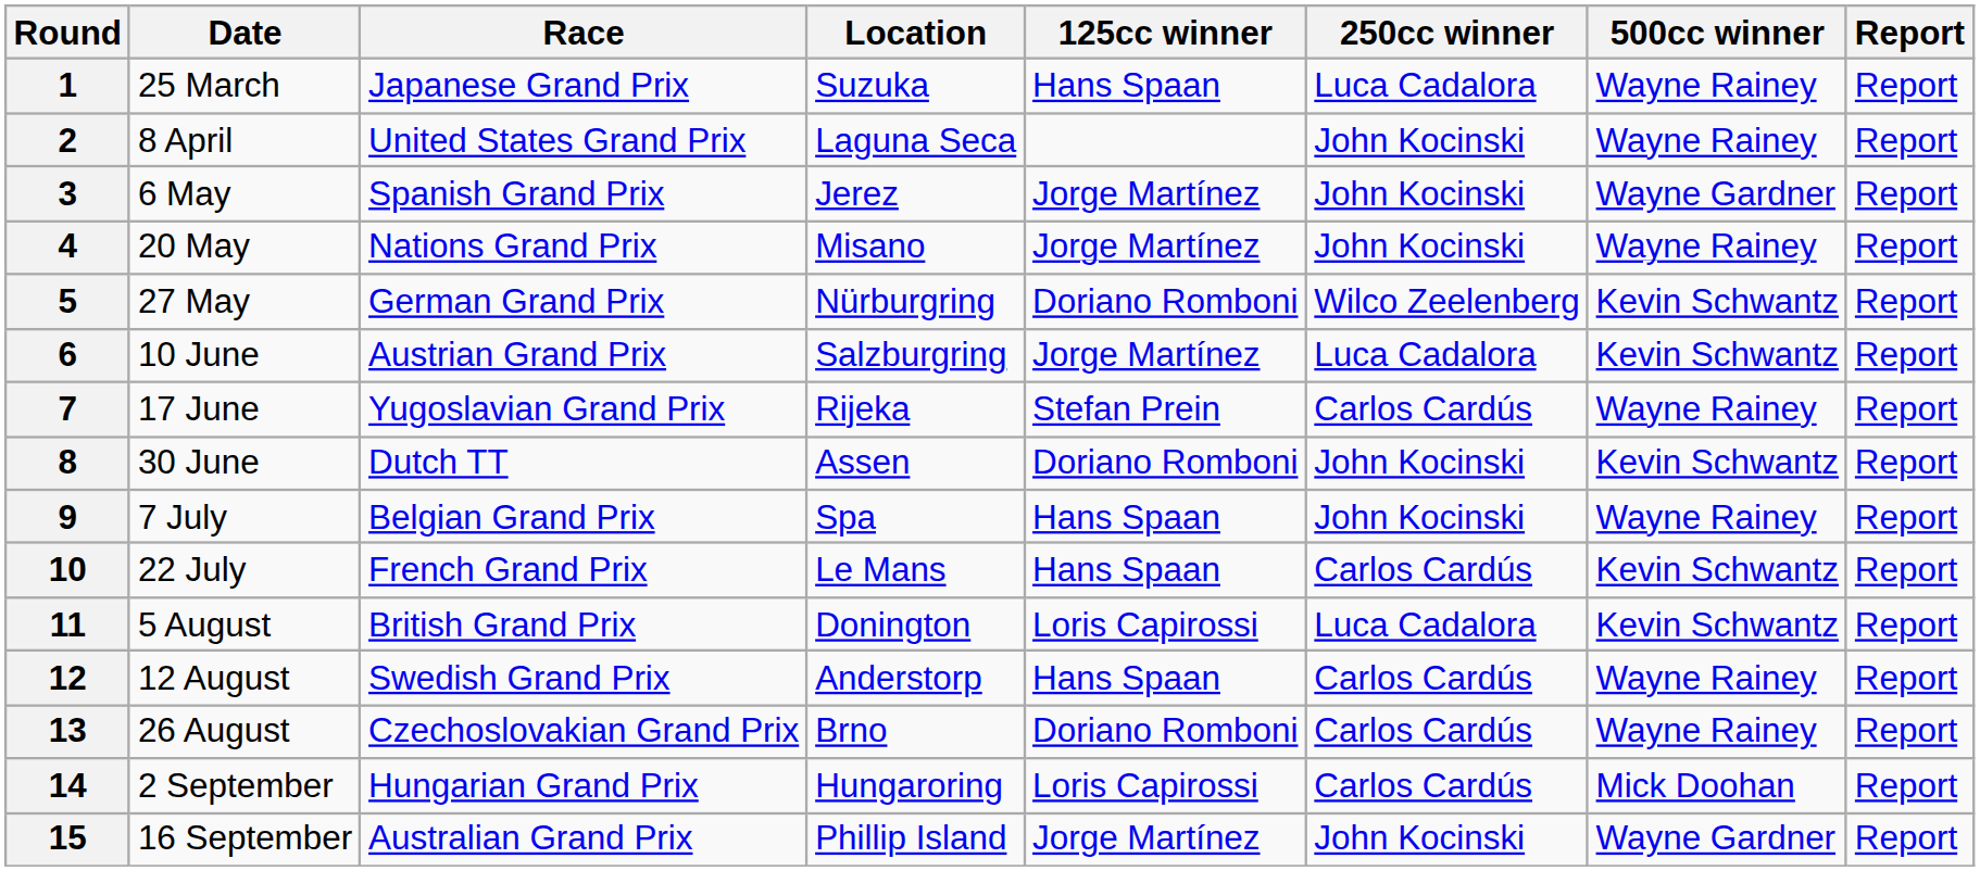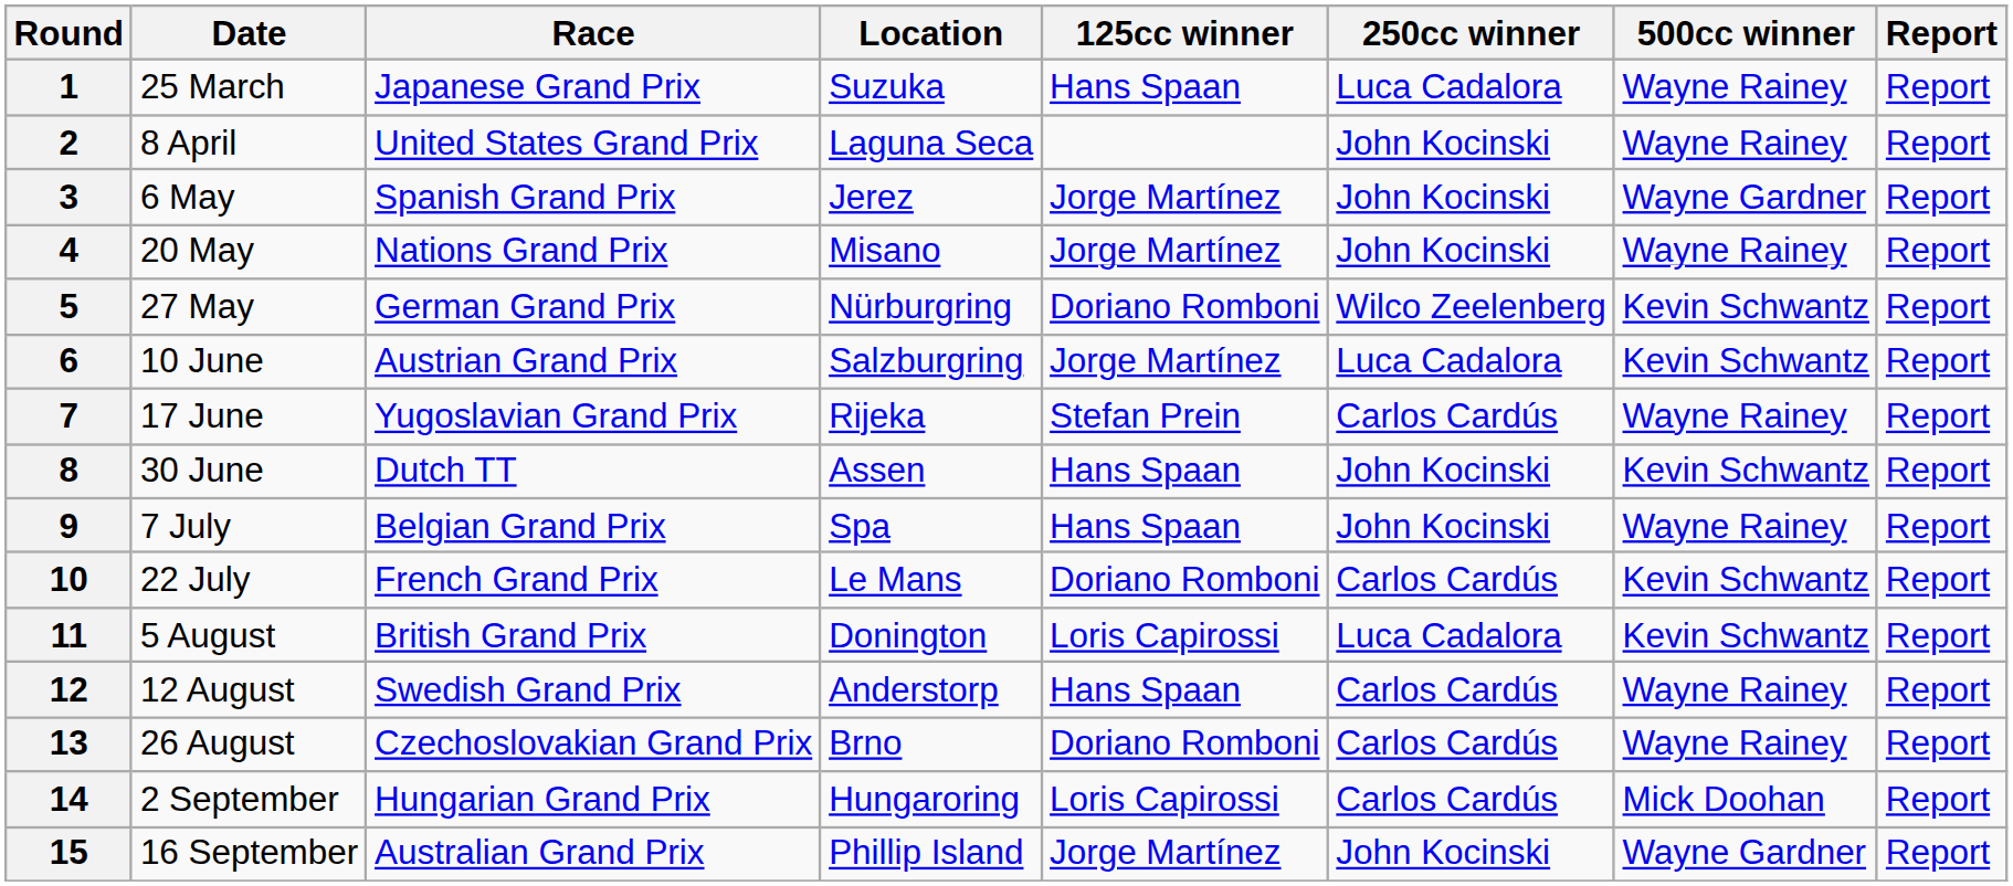 <table class="wikitable" style="font-size: 85%;">
 <tr>
 <th>Round</th>
 <th>Date</th>
 <th>Race</th>
 <th>Location</th>
 <th>125cc winner</th>
 <th>250cc winner</th>
 <th>500cc winner</th>
 <th>Report</th>
 </tr>
 <tr>
 <th>1</th>
 <td>25 March</td>
 <td> <a href='#'>Japanese Grand Prix</a></td>
 <td><a href='#'>Suzuka</a></td>
 <td> <a href='#'>Hans Spaan</a></td>
 <td> <a href='#'>Luca Cadalora</a></td>
 <td> <a href='#'>Wayne Rainey</a></td>
 <td><a href='#'>Report</a></td>
 </tr>
 <tr>
 <th>2</th>
 <td>8 April</td>
 <td> <a href='#'>United States Grand Prix</a></td>
 <td><a href='#'>Laguna Seca</a></td>
 <td></td>
 <td> <a href='#'>John Kocinski</a></td>
 <td> <a href='#'>Wayne Rainey</a></td>
 <td><a href='#'>Report</a></td>
 </tr>
 <tr>
 <th>3</th>
 <td>6 May</td>
 <td> <a href='#'>Spanish Grand Prix</a></td>
 <td><a href='#'>Jerez</a></td>
 <td> <a href='#'>Jorge Martínez</a></td>
 <td> <a href='#'>John Kocinski</a></td>
 <td> <a href='#'>Wayne Gardner</a></td>
 <td><a href='#'>Report</a></td>
 </tr>
 <tr>
 <th>4</th>
 <td>20 May</td>
 <td> <a href='#'>Nations Grand Prix</a></td>
 <td><a href='#'>Misano</a></td>
 <td> <a href='#'>Jorge Martínez</a></td>
 <td> <a href='#'>John Kocinski</a></td>
 <td> <a href='#'>Wayne Rainey</a></td>
 <td><a href='#'>Report</a></td>
 </tr>
 <tr>
 <th>5</th>
 <td>27 May</td>
 <td> <a href='#'>German Grand Prix</a></td>
 <td><a href='#'>Nürburgring</a></td>
 <td> <a href='#'>Doriano Romboni</a></td>
 <td> <a href='#'>Wilco Zeelenberg</a></td>
 <td> <a href='#'>Kevin Schwantz</a></td>
 <td><a href='#'>Report</a></td>
 </tr>
 <tr>
 <th>6</th>
 <td>10 June</td>
 <td> <a href='#'>Austrian Grand Prix</a></td>
 <td><a href='#'>Salzburgring</a></td>
 <td> <a href='#'>Jorge Martínez</a></td>
 <td> <a href='#'>Luca Cadalora</a></td>
 <td> <a href='#'>Kevin Schwantz</a></td>
 <td><a href='#'>Report</a></td>
 </tr>
 <tr>
 <th>7</th>
 <td>17 June</td>
 <td> <a href='#'>Yugoslavian Grand Prix</a></td>
 <td><a href='#'>Rijeka</a></td>
 <td> <a href='#'>Stefan Prein</a></td>
 <td> <a href='#'>Carlos Cardús</a></td>
 <td> <a href='#'>Wayne Rainey</a></td>
 <td><a href='#'>Report</a></td>
 </tr>
 <tr>
 <th>8</th>
 <td>30 June</td>
 <td> <a href='#'>Dutch TT</a></td>
 <td><a href='#'>Assen</a></td>
-<td> <a href='#'>Doriano Romboni</a></td>
+<td> <a href='#'>Hans Spaan</a></td>
 <td> <a href='#'>John Kocinski</a></td>
 <td> <a href='#'>Kevin Schwantz</a></td>
 <td><a href='#'>Report</a></td>
 </tr>
 <tr>
 <th>9</th>
 <td>7 July</td>
 <td> <a href='#'>Belgian Grand Prix</a></td>
 <td><a href='#'>Spa</a></td>
 <td> <a href='#'>Hans Spaan</a></td>
 <td> <a href='#'>John Kocinski</a></td>
 <td> <a href='#'>Wayne Rainey</a></td>
 <td><a href='#'>Report</a></td>
 </tr>
 <tr>
 <th>10</th>
 <td>22 July</td>
 <td> <a href='#'>French Grand Prix</a></td>
 <td><a href='#'>Le Mans</a></td>
-<td> <a href='#'>Hans Spaan</a></td>
+<td> <a href='#'>Doriano Romboni</a></td>
 <td> <a href='#'>Carlos Cardús</a></td>
 <td> <a href='#'>Kevin Schwantz</a></td>
 <td><a href='#'>Report</a></td>
 </tr>
 <tr>
 <th>11</th>
 <td>5 August</td>
 <td> <a href='#'>British Grand Prix</a></td>
 <td><a href='#'>Donington</a></td>
 <td> <a href='#'>Loris Capirossi</a></td>
 <td> <a href='#'>Luca Cadalora</a></td>
 <td> <a href='#'>Kevin Schwantz</a></td>
 <td><a href='#'>Report</a></td>
 </tr>
 <tr>
 <th>12</th>
 <td>12 August</td>
 <td> <a href='#'>Swedish Grand Prix</a></td>
 <td><a href='#'>Anderstorp</a></td>
 <td> <a href='#'>Hans Spaan</a></td>
 <td> <a href='#'>Carlos Cardús</a></td>
 <td> <a href='#'>Wayne Rainey</a></td>
 <td><a href='#'>Report</a></td>
 </tr>
 <tr>
 <th>13</th>
 <td>26 August</td>
 <td> <a href='#'>Czechoslovakian Grand Prix</a></td>
 <td><a href='#'>Brno</a></td>
 <td> <a href='#'>Doriano Romboni</a></td>
 <td> <a href='#'>Carlos Cardús</a></td>
 <td> <a href='#'>Wayne Rainey</a></td>
 <td><a href='#'>Report</a></td>
 </tr>
 <tr>
 <th>14</th>
 <td>2 September</td>
 <td> <a href='#'>Hungarian Grand Prix</a></td>
 <td><a href='#'>Hungaroring</a></td>
 <td> <a href='#'>Loris Capirossi</a></td>
 <td> <a href='#'>Carlos Cardús</a></td>
 <td> <a href='#'>Mick Doohan</a></td>
 <td><a href='#'>Report</a></td>
 </tr>
 <tr>
 <th>15</th>
 <td>16 September</td>
 <td> <a href='#'>Australian Grand Prix</a></td>
 <td><a href='#'>Phillip Island</a></td>
 <td> <a href='#'>Jorge Martínez</a></td>
 <td> <a href='#'>John Kocinski</a></td>
 <td> <a href='#'>Wayne Gardner</a></td>
 <td><a href='#'>Report</a></td>
 </tr>
 </table>
